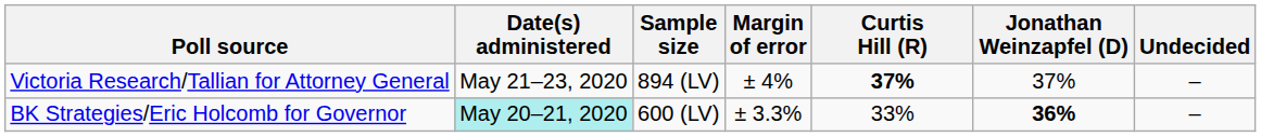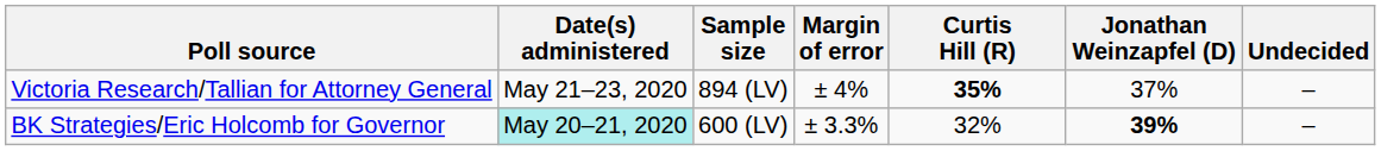 <table class="wikitable" style="font-size:90%;text-align:center;">
 <tr valign=bottom>
 <th>Poll source</th>
 <th>Date(s)<br>administered</th>
 <th>Sample<br>size</th>
 <th>Margin<br>of error</th>
 <th style="width:100px;">Curtis<br>Hill (R)</th>
 <th style="width:100px;">Jonathan<br>Weinzapfel (D)</th>
 <th>Undecided</th>
 </tr>
 <tr>
 <td style="text-align:left;"><a href='#'>Victoria Research</a>/<a href='#'>Tallian for Attorney General</a></td>
 <td>May 21–23, 2020</td>
 <td>894 (LV)</td>
 <td>± 4%</td>
-<td><strong>37%</strong></td>
+<td><strong>35%</strong></td>
 <td>37%</td>
 <td>–</td>
 </tr>
 <tr>
 <td style="text-align:left;"><a href='#'>BK Strategies</a>/<a href='#'>Eric Holcomb for Governor</a></td>
 <td style="background: paleturquoise;">May 20–21, 2020</td>
 <td>600 (LV)</td>
 <td>± 3.3%</td>
-<td>33%</td>
-<td><strong>36%</strong></td>
+<td>32%</td>
+<td><strong>39%</strong></td>
 <td>–</td>
 </tr>
 </table>
